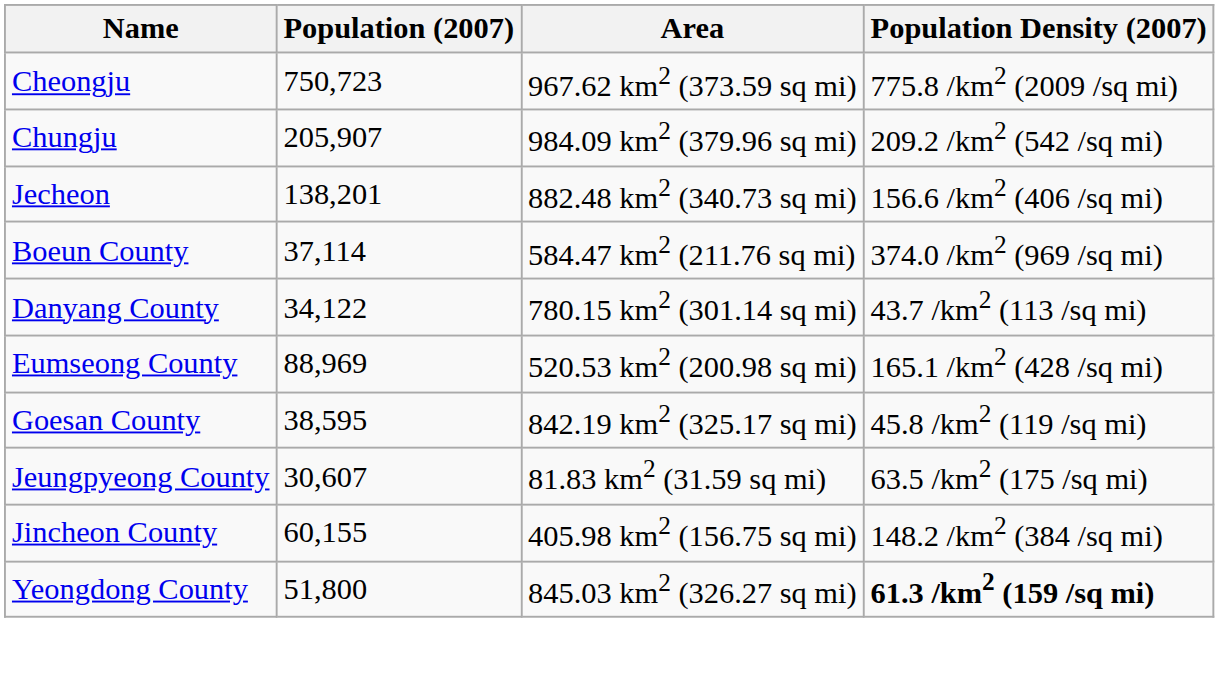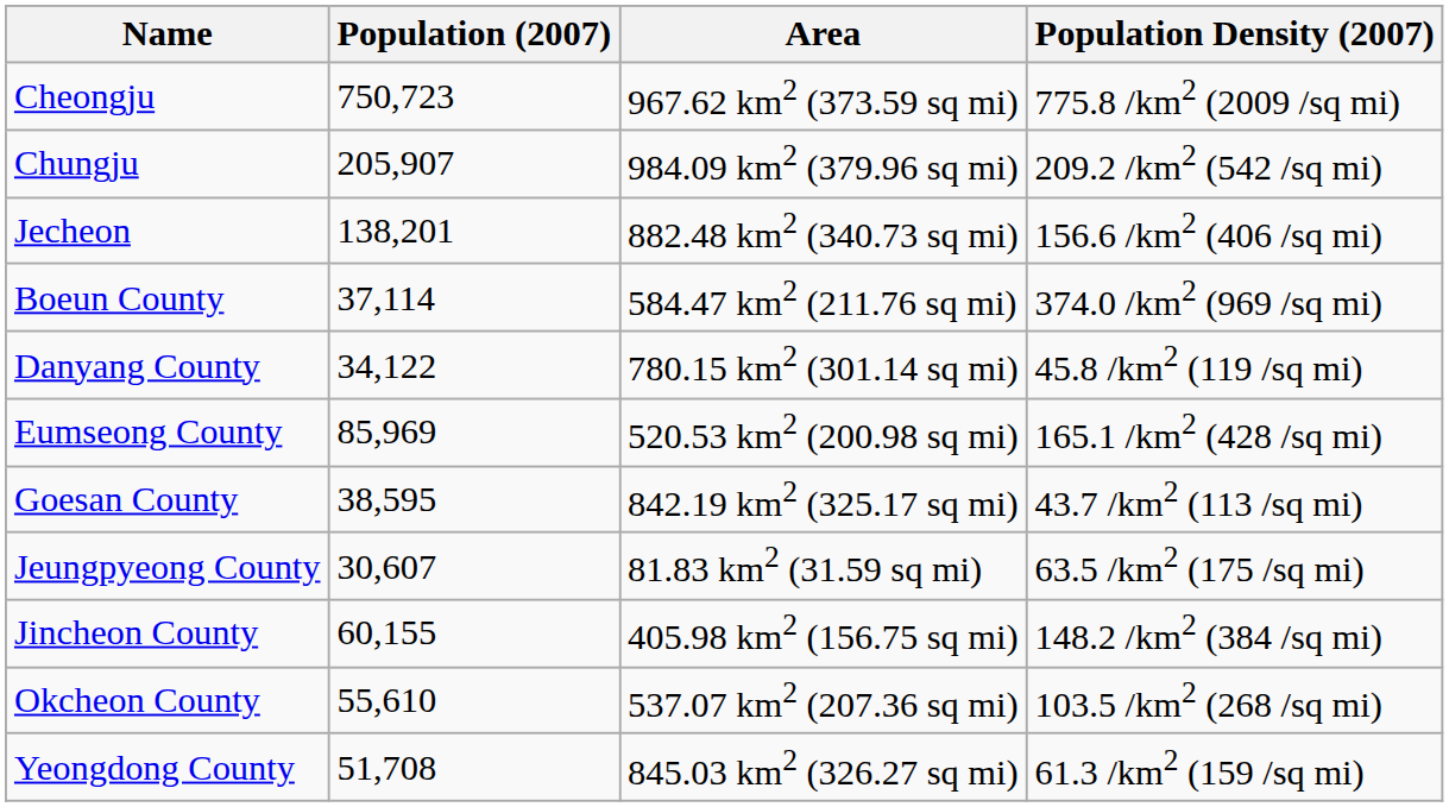 <table class="wikitable sortable">
 <tr>
 <th>Name</th>
 <th>Population (2007)</th>
 <th>Area</th>
 <th>Population Density (2007)</th>
 </tr>
 <tr>
 <td><a href='#'>Cheongju</a></td>
 <td>750,723</td>
 <td>967.62 km<sup>2</sup> (373.59 sq mi)</td>
 <td>775.8 /km<sup>2</sup> (2009 /sq mi)</td>
 </tr>
 <tr>
 <td><a href='#'>Chungju</a></td>
 <td>205,907</td>
 <td>984.09 km<sup>2</sup> (379.96 sq mi)</td>
 <td>209.2 /km<sup>2</sup> (542 /sq mi)</td>
 </tr>
 <tr>
 <td><a href='#'>Jecheon</a></td>
 <td>138,201</td>
 <td>882.48 km<sup>2</sup> (340.73 sq mi)</td>
 <td>156.6 /km<sup>2</sup> (406 /sq mi)</td>
 </tr>
 <tr>
 <td><a href='#'>Boeun County</a></td>
 <td>37,114</td>
 <td>584.47 km<sup>2</sup> (211.76 sq mi)</td>
 <td>374.0 /km<sup>2</sup> (969 /sq mi)</td>
 </tr>
 <tr>
 <td><a href='#'>Danyang County</a></td>
 <td>34,122</td>
 <td>780.15 km<sup>2</sup> (301.14 sq mi)</td>
-<td>43.7 /km<sup>2</sup> (113 /sq mi)</td>
+<td>45.8 /km<sup>2</sup> (119 /sq mi)</td>
 </tr>
 <tr>
 <td><a href='#'>Eumseong County</a></td>
-<td>88,969</td>
+<td>85,969</td>
 <td>520.53 km<sup>2</sup> (200.98 sq mi)</td>
 <td>165.1 /km<sup>2</sup> (428 /sq mi)</td>
 </tr>
 <tr>
 <td><a href='#'>Goesan County</a></td>
 <td>38,595</td>
 <td>842.19 km<sup>2</sup> (325.17 sq mi)</td>
-<td>45.8 /km<sup>2</sup> (119 /sq mi)</td>
+<td>43.7 /km<sup>2</sup> (113 /sq mi)</td>
 </tr>
 <tr>
 <td><a href='#'>Jeungpyeong County</a></td>
 <td>30,607</td>
 <td>81.83 km<sup>2</sup> (31.59 sq mi)</td>
 <td>63.5 /km<sup>2</sup> (175 /sq mi)</td>
 </tr>
 <tr>
 <td><a href='#'>Jincheon County</a></td>
 <td>60,155</td>
 <td>405.98 km<sup>2</sup> (156.75 sq mi)</td>
 <td>148.2 /km<sup>2</sup> (384 /sq mi)</td>
 </tr>
 <tr>
+<td><a href='#'>Okcheon County</a></td>
+<td>55,610</td>
+<td>537.07 km<sup>2</sup> (207.36 sq mi)</td>
+<td>103.5 /km<sup>2</sup> (268 /sq mi)</td>
+</tr>
+<tr>
 <td><a href='#'>Yeongdong County</a></td>
-<td>51,800</td>
+<td>51,708</td>
 <td>845.03 km<sup>2</sup> (326.27 sq mi)</td>
-<td><strong>61.3 /km<sup>2</sup> (159 /sq mi)</strong></td>
+<td>61.3 /km<sup>2</sup> (159 /sq mi)</td>
 </tr>
 </table>
